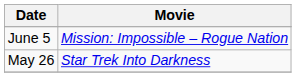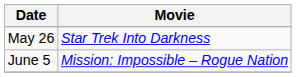 <table class="wikitable plainrowheaders">
 <tr>
 <th scope="col">Date</th>
 <th scope="col">Movie</th>
 </tr>
 <tr>
 </tr>
 <tr>
+<td>May 26</td>
+<td><em><a href='#'>Star Trek Into Darkness</a></em></td>
+</tr>
+<tr>
 <td>June 5</td>
 <td><em><a href='#'>Mission: Impossible – Rogue Nation</a></em></td>
 </tr>
 <tr>
-<td>May 26</td>
-<td><em><a href='#'>Star Trek Into Darkness</a></em></td>
-</tr>
-<tr>
 </tr>
 </table>
